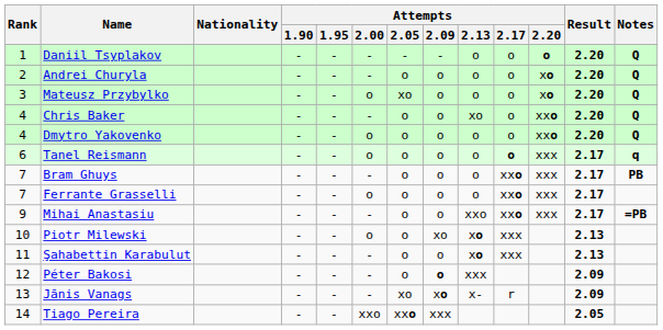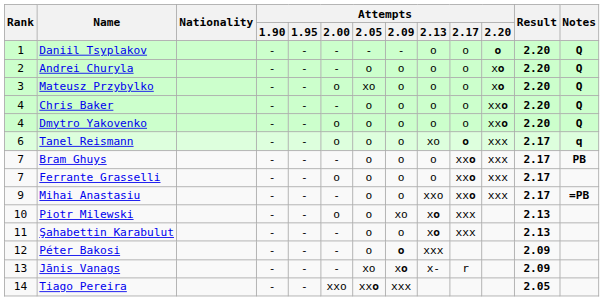 <table class="wikitable sortable" style="text-align:center">
 <tr>
 <th rowspan=2>Rank</th>
 <th rowspan=2>Name</th>
 <th rowspan=2>Nationality</th>
 <th colspan=8>Attempts</th>
 <th rowspan=2>Result</th>
 <th rowspan=2>Notes</th>
 </tr>
 <tr>
 <th>1.90</th>
 <th>1.95</th>
 <th>2.00</th>
 <th>2.05</th>
 <th>2.09</th>
 <th>2.13</th>
 <th>2.17</th>
 <th>2.20</th>
 </tr>
 <tr bgcolor=ccffcc>
 <td>1</td>
 <td align=left><a href='#'>Daniil Tsyplakov</a></td>
 <td align=left></td>
 <td>-</td>
 <td>-</td>
 <td>-</td>
 <td>-</td>
 <td>-</td>
 <td>o</td>
 <td>o</td>
 <td><strong>o</strong></td>
 <td><strong>2.20</strong></td>
 <td><strong>Q</strong></td>
 </tr>
 <tr bgcolor=ccffcc>
 <td>2</td>
 <td align=left><a href='#'>Andrei Churyla</a></td>
 <td align=left></td>
 <td>-</td>
 <td>-</td>
 <td>-</td>
 <td>o</td>
 <td>o</td>
 <td>o</td>
 <td>o</td>
 <td>x<strong>o</strong></td>
 <td><strong>2.20</strong></td>
 <td><strong>Q</strong></td>
 </tr>
 <tr bgcolor=ccffcc>
 <td>3</td>
 <td align=left><a href='#'>Mateusz Przybylko</a></td>
 <td align=left></td>
 <td>-</td>
 <td>-</td>
 <td>o</td>
 <td>xo</td>
 <td>o</td>
 <td>o</td>
 <td>o</td>
 <td>x<strong>o</strong></td>
 <td><strong>2.20</strong></td>
 <td><strong>Q</strong></td>
 </tr>
 <tr bgcolor=ccffcc>
 <td>4</td>
 <td align=left><a href='#'>Chris Baker</a></td>
 <td align=left></td>
 <td>-</td>
 <td>-</td>
 <td>-</td>
 <td>o</td>
 <td>o</td>
-<td>xo</td>
+<td>o</td>
 <td>o</td>
 <td>xx<strong>o</strong></td>
 <td><strong>2.20</strong></td>
 <td><strong>Q</strong></td>
 </tr>
 <tr bgcolor=ccffcc>
 <td>4</td>
 <td align=left><a href='#'>Dmytro Yakovenko</a></td>
 <td align=left></td>
 <td>-</td>
 <td>-</td>
 <td>o</td>
 <td>o</td>
 <td>o</td>
 <td>o</td>
 <td>o</td>
 <td>xx<strong>o</strong></td>
 <td><strong>2.20</strong></td>
 <td><strong>Q</strong></td>
 </tr>
 <tr bgcolor=ddffdd>
 <td>6</td>
 <td align=left><a href='#'>Tanel Reismann</a></td>
 <td align=left></td>
 <td>-</td>
 <td>-</td>
 <td>o</td>
 <td>o</td>
 <td>o</td>
-<td>o</td>
+<td>xo</td>
 <td><strong>o</strong></td>
 <td>xxx</td>
 <td><strong>2.17</strong></td>
 <td><strong>q</strong></td>
 </tr>
 <tr>
 <td>7</td>
 <td align=left><a href='#'>Bram Ghuys</a></td>
 <td align=left></td>
 <td>-</td>
 <td>-</td>
 <td>-</td>
 <td>o</td>
 <td>o</td>
 <td>o</td>
 <td>xx<strong>o</strong></td>
 <td>xxx</td>
 <td><strong>2.17</strong></td>
 <td><strong>PB</strong></td>
 </tr>
 <tr>
 <td>7</td>
 <td align=left><a href='#'>Ferrante Grasselli</a></td>
 <td align=left></td>
 <td>-</td>
 <td>-</td>
 <td>o</td>
 <td>o</td>
 <td>o</td>
 <td>o</td>
 <td>xx<strong>o</strong></td>
 <td>xxx</td>
 <td><strong>2.17</strong></td>
 <td></td>
 </tr>
 <tr>
 <td>9</td>
 <td align=left><a href='#'>Mihai Anastasiu</a></td>
 <td align=left></td>
 <td>-</td>
 <td>-</td>
 <td>-</td>
 <td>o</td>
 <td>o</td>
 <td>xxo</td>
 <td>xx<strong>o</strong></td>
 <td>xxx</td>
 <td><strong>2.17</strong></td>
 <td><strong>=PB</strong></td>
 </tr>
 <tr>
 <td>10</td>
 <td align=left><a href='#'>Piotr Milewski</a></td>
 <td align=left></td>
 <td>-</td>
 <td>-</td>
 <td>o</td>
 <td>o</td>
 <td>xo</td>
 <td>x<strong>o</strong></td>
 <td>xxx</td>
 <td></td>
 <td><strong>2.13</strong></td>
 <td></td>
 </tr>
 <tr>
 <td>11</td>
 <td align=left><a href='#'>Şahabettin Karabulut</a></td>
 <td align=left></td>
 <td>-</td>
 <td>-</td>
 <td>-</td>
 <td>o</td>
 <td>o</td>
 <td>x<strong>o</strong></td>
 <td>xxx</td>
 <td></td>
 <td><strong>2.13</strong></td>
 <td></td>
 </tr>
 <tr>
 <td>12</td>
 <td align=left><a href='#'>Péter Bakosi</a></td>
 <td align=left></td>
 <td>-</td>
 <td>-</td>
 <td>-</td>
 <td>o</td>
 <td><strong>o</strong></td>
 <td>xxx</td>
 <td></td>
 <td></td>
 <td><strong>2.09</strong></td>
 <td></td>
 </tr>
 <tr>
 <td>13</td>
 <td align=left><a href='#'>Jānis Vanags</a></td>
 <td align=left></td>
 <td>-</td>
 <td>-</td>
 <td>-</td>
 <td>xo</td>
 <td>x<strong>o</strong></td>
 <td>x-</td>
 <td>r</td>
 <td></td>
 <td><strong>2.09</strong></td>
 <td></td>
 </tr>
 <tr>
 <td>14</td>
 <td align=left><a href='#'>Tiago Pereira</a></td>
 <td align=left></td>
 <td>-</td>
 <td>-</td>
 <td>xxo</td>
 <td>xx<strong>o</strong></td>
 <td>xxx</td>
 <td></td>
 <td></td>
 <td></td>
 <td><strong>2.05</strong></td>
 <td></td>
 </tr>
 </table>
